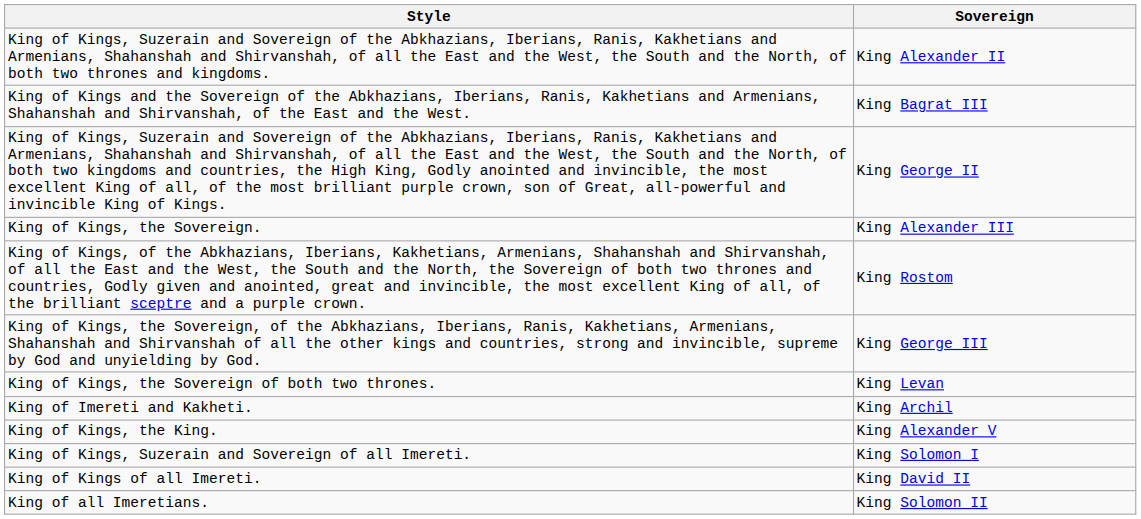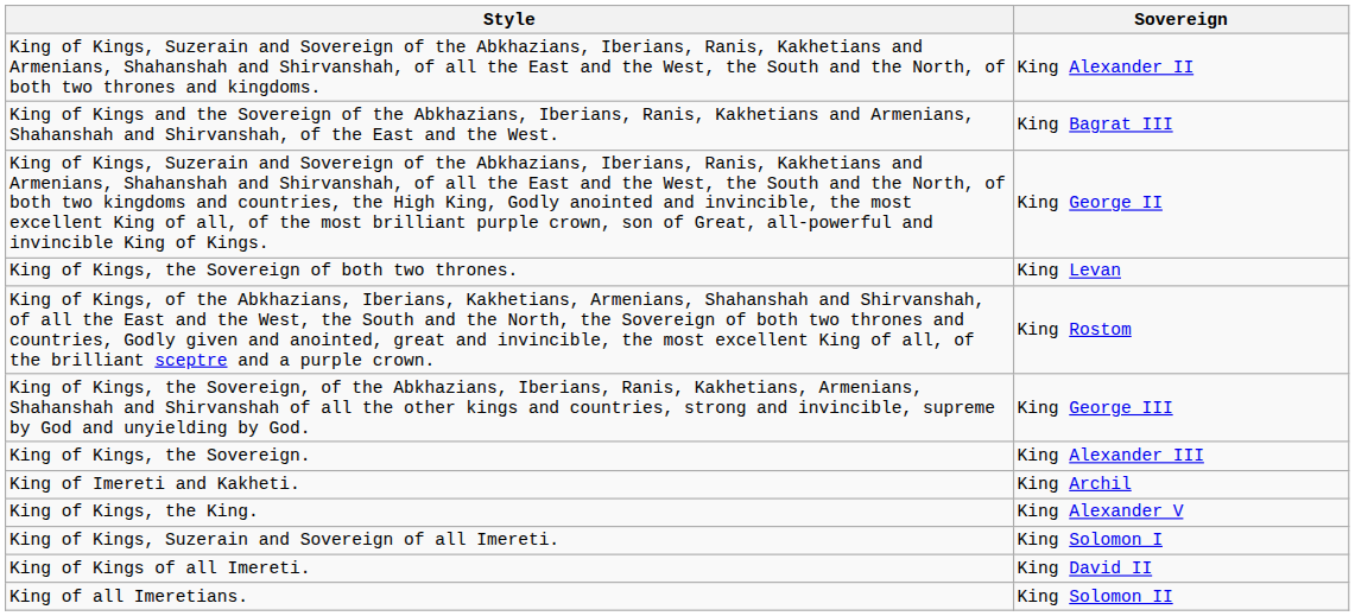 <table class="wikitable" width="80%">
 <tr>
 <th width="60%">Style</th>
 <th width="20%">Sovereign</th>
 </tr>
 <tr>
 <td>King of Kings, Suzerain and Sovereign of the Abkhazians, Iberians, Ranis, Kakhetians and Armenians, Shahanshah and Shirvanshah, of all the East and the West, the South and the North, of both two thrones and kingdoms.</td>
 <td>King <a href='#'>Alexander II</a></td>
 </tr>
 <tr>
 <td>King of Kings and the Sovereign of the Abkhazians, Iberians, Ranis, Kakhetians and Armenians, Shahanshah and Shirvanshah, of the East and the West.</td>
 <td>King <a href='#'>Bagrat III</a></td>
 </tr>
 <tr>
 <td>King of Kings, Suzerain and Sovereign of the Abkhazians, Iberians, Ranis, Kakhetians and Armenians, Shahanshah and Shirvanshah, of all the East and the West, the South and the North, of both two kingdoms and countries, the High King, Godly anointed and invincible, the most excellent King of all, of the most brilliant purple crown, son of Great, all-powerful and invincible King of Kings.</td>
 <td>King <a href='#'>George II</a></td>
 </tr>
 <tr>
-<td>King of Kings, the Sovereign.</td>
-<td>King <a href='#'>Alexander III</a></td>
+<td>King of Kings, the Sovereign of both two thrones.</td>
+<td>King <a href='#'>Levan</a></td>
 </tr>
 <tr>
 <td>King of Kings, of the Abkhazians, Iberians, Kakhetians, Armenians, Shahanshah and Shirvanshah, of all the East and the West, the South and the North, the Sovereign of both two thrones and countries, Godly given and anointed, great and invincible, the most excellent King of all, of the brilliant <a href='#'>sceptre</a> and a purple crown.</td>
 <td>King <a href='#'>Rostom</a></td>
 </tr>
 <tr>
 <td>King of Kings, the Sovereign, of the Abkhazians, Iberians, Ranis, Kakhetians, Armenians, Shahanshah and Shirvanshah of all the other kings and countries, strong and invincible, supreme by God and unyielding by God.</td>
 <td>King <a href='#'>George III</a></td>
 </tr>
 <tr>
-<td>King of Kings, the Sovereign of both two thrones.</td>
-<td>King <a href='#'>Levan</a></td>
+<td>King of Kings, the Sovereign.</td>
+<td>King <a href='#'>Alexander III</a></td>
 </tr>
 <tr>
 <td>King of Imereti and Kakheti.</td>
 <td>King <a href='#'>Archil</a></td>
 </tr>
 <tr>
 <td>King of Kings, the King.</td>
 <td>King <a href='#'>Alexander V</a></td>
 </tr>
 <tr>
 <td>King of Kings, Suzerain and Sovereign of all Imereti.</td>
 <td>King <a href='#'>Solomon I</a></td>
 </tr>
 <tr>
 <td>King of Kings of all Imereti.</td>
 <td>King <a href='#'>David II</a></td>
 </tr>
 <tr>
 <td>King of all Imeretians.</td>
 <td>King <a href='#'>Solomon II</a></td>
 </tr>
 </table>
